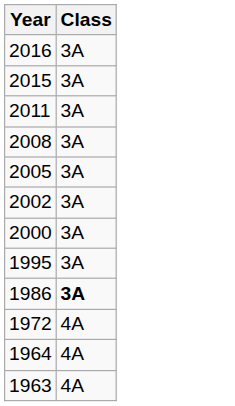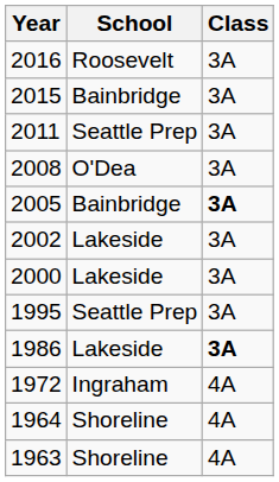 <table class="wikitable">
 <tr>
 <th>Year</th>
+<th>School</th>
 <th>Class</th>
 </tr>
 <tr>
 <td>2016</td>
+<td>Roosevelt</td>
 <td>3A</td>
 </tr>
 <tr>
 <td>2015</td>
+<td>Bainbridge</td>
 <td>3A</td>
 </tr>
 <tr>
 <td>2011</td>
+<td>Seattle Prep</td>
 <td>3A</td>
 </tr>
 <tr>
 <td>2008</td>
+<td>O'Dea</td>
 <td>3A</td>
 </tr>
 <tr>
 <td>2005</td>
-<td>3A</td>
+<td>Bainbridge</td>
+<td><strong>3A</strong></td>
 </tr>
 <tr>
 <td>2002</td>
+<td>Lakeside</td>
 <td>3A</td>
 </tr>
 <tr>
 <td>2000</td>
+<td>Lakeside</td>
 <td>3A</td>
 </tr>
 <tr>
 <td>1995</td>
+<td>Seattle Prep</td>
 <td>3A</td>
 </tr>
 <tr>
 <td>1986</td>
+<td>Lakeside</td>
 <td><strong>3A</strong></td>
 </tr>
 <tr>
 <td>1972</td>
+<td>Ingraham</td>
 <td>4A</td>
 </tr>
 <tr>
 <td>1964</td>
+<td>Shoreline</td>
 <td>4A</td>
 </tr>
 <tr>
 <td>1963</td>
+<td>Shoreline</td>
 <td>4A</td>
 </tr>
 </table>
